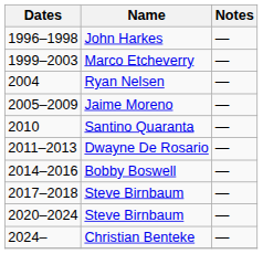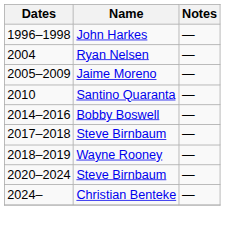 <table class="wikitable">
 <tr>
 <th>Dates</th>
 <th>Name</th>
 <th>Notes</th>
 </tr>
 <tr>
 <td>1996–1998</td>
 <td> <a href='#'>John Harkes</a></td>
-<td>—</td>
-</tr>
-<tr>
-<td>1999–2003</td>
-<td> <a href='#'>Marco Etcheverry</a></td>
 <td>—</td>
 </tr>
 <tr>
 <td>2004</td>
 <td> <a href='#'>Ryan Nelsen</a></td>
 <td>—</td>
 </tr>
 <tr>
 <td>2005–2009</td>
 <td> <a href='#'>Jaime Moreno</a></td>
 <td>—</td>
 </tr>
 <tr>
 <td>2010</td>
 <td> <a href='#'>Santino Quaranta</a></td>
 <td>—</td>
 </tr>
 <tr>
-<td>2011–2013</td>
-<td> <a href='#'>Dwayne De Rosario</a></td>
-<td>—</td>
-</tr>
-<tr>
 <td>2014–2016</td>
 <td> <a href='#'>Bobby Boswell</a></td>
 <td>—</td>
 </tr>
 <tr>
 <td>2017–2018</td>
 <td> <a href='#'>Steve Birnbaum</a></td>
+<td>—</td>
+</tr>
+<tr>
+<td>2018–2019</td>
+<td> <a href='#'>Wayne Rooney</a></td>
 <td>—</td>
 </tr>
 <tr>
 <td>2020–2024</td>
 <td> <a href='#'>Steve Birnbaum</a></td>
 <td>—</td>
 </tr>
 <tr>
 <td>2024–</td>
 <td> <a href='#'>Christian Benteke</a></td>
 <td>—</td>
 </tr>
 <tr>
 </tr>
 </table>
